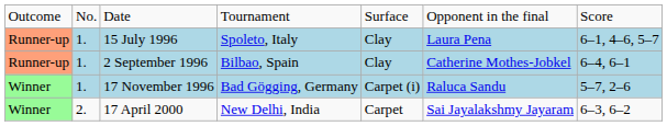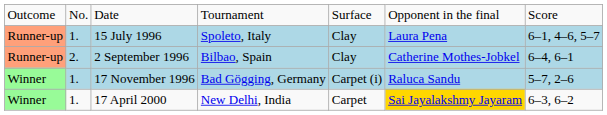 <table class="sortable wikitable" style="font-size:97%;">
 <tr>
 <td>Outcome</td>
 <td>No.</td>
 <td>Date</td>
 <td>Tournament</td>
 <td>Surface</td>
 <td>Opponent in the final</td>
 <td>Score</td>
 </tr>
 <tr style="background:lightblue;">
 <td style="background:#ffa07a;">Runner-up</td>
 <td>1.</td>
 <td>15 July 1996</td>
 <td><a href='#'>Spoleto</a>, Italy</td>
 <td>Clay</td>
 <td> <a href='#'>Laura Pena</a></td>
 <td>6–1, 4–6, 5–7</td>
 </tr>
 <tr style="background:lightblue;">
 <td style="background:#ffa07a;">Runner-up</td>
-<td>1.</td>
+<td>2.</td>
 <td>2 September 1996</td>
 <td><a href='#'>Bilbao</a>, Spain</td>
 <td>Clay</td>
 <td> <a href='#'>Catherine Mothes-Jobkel</a></td>
 <td>6–4, 6–1</td>
 </tr>
 <tr style="background:lightblue;">
 <td style="background:#98fb98;">Winner</td>
 <td>1.</td>
 <td>17 November 1996</td>
 <td><a href='#'>Bad Gögging</a>, Germany</td>
 <td>Carpet (i)</td>
 <td> <a href='#'>Raluca Sandu</a></td>
 <td>5–7, 2–6</td>
 </tr>
 <tr>
 <td style="background:#98fb98;">Winner</td>
-<td>2.</td>
+<td>1.</td>
 <td>17 April 2000</td>
 <td><a href='#'>New Delhi</a>, India</td>
 <td>Carpet</td>
-<td> <a href='#'>Sai Jayalakshmy Jayaram</a></td>
+<td style="background: gold;"> <a href='#'>Sai Jayalakshmy Jayaram</a></td>
 <td>6–3, 6–2</td>
 </tr>
 </table>
